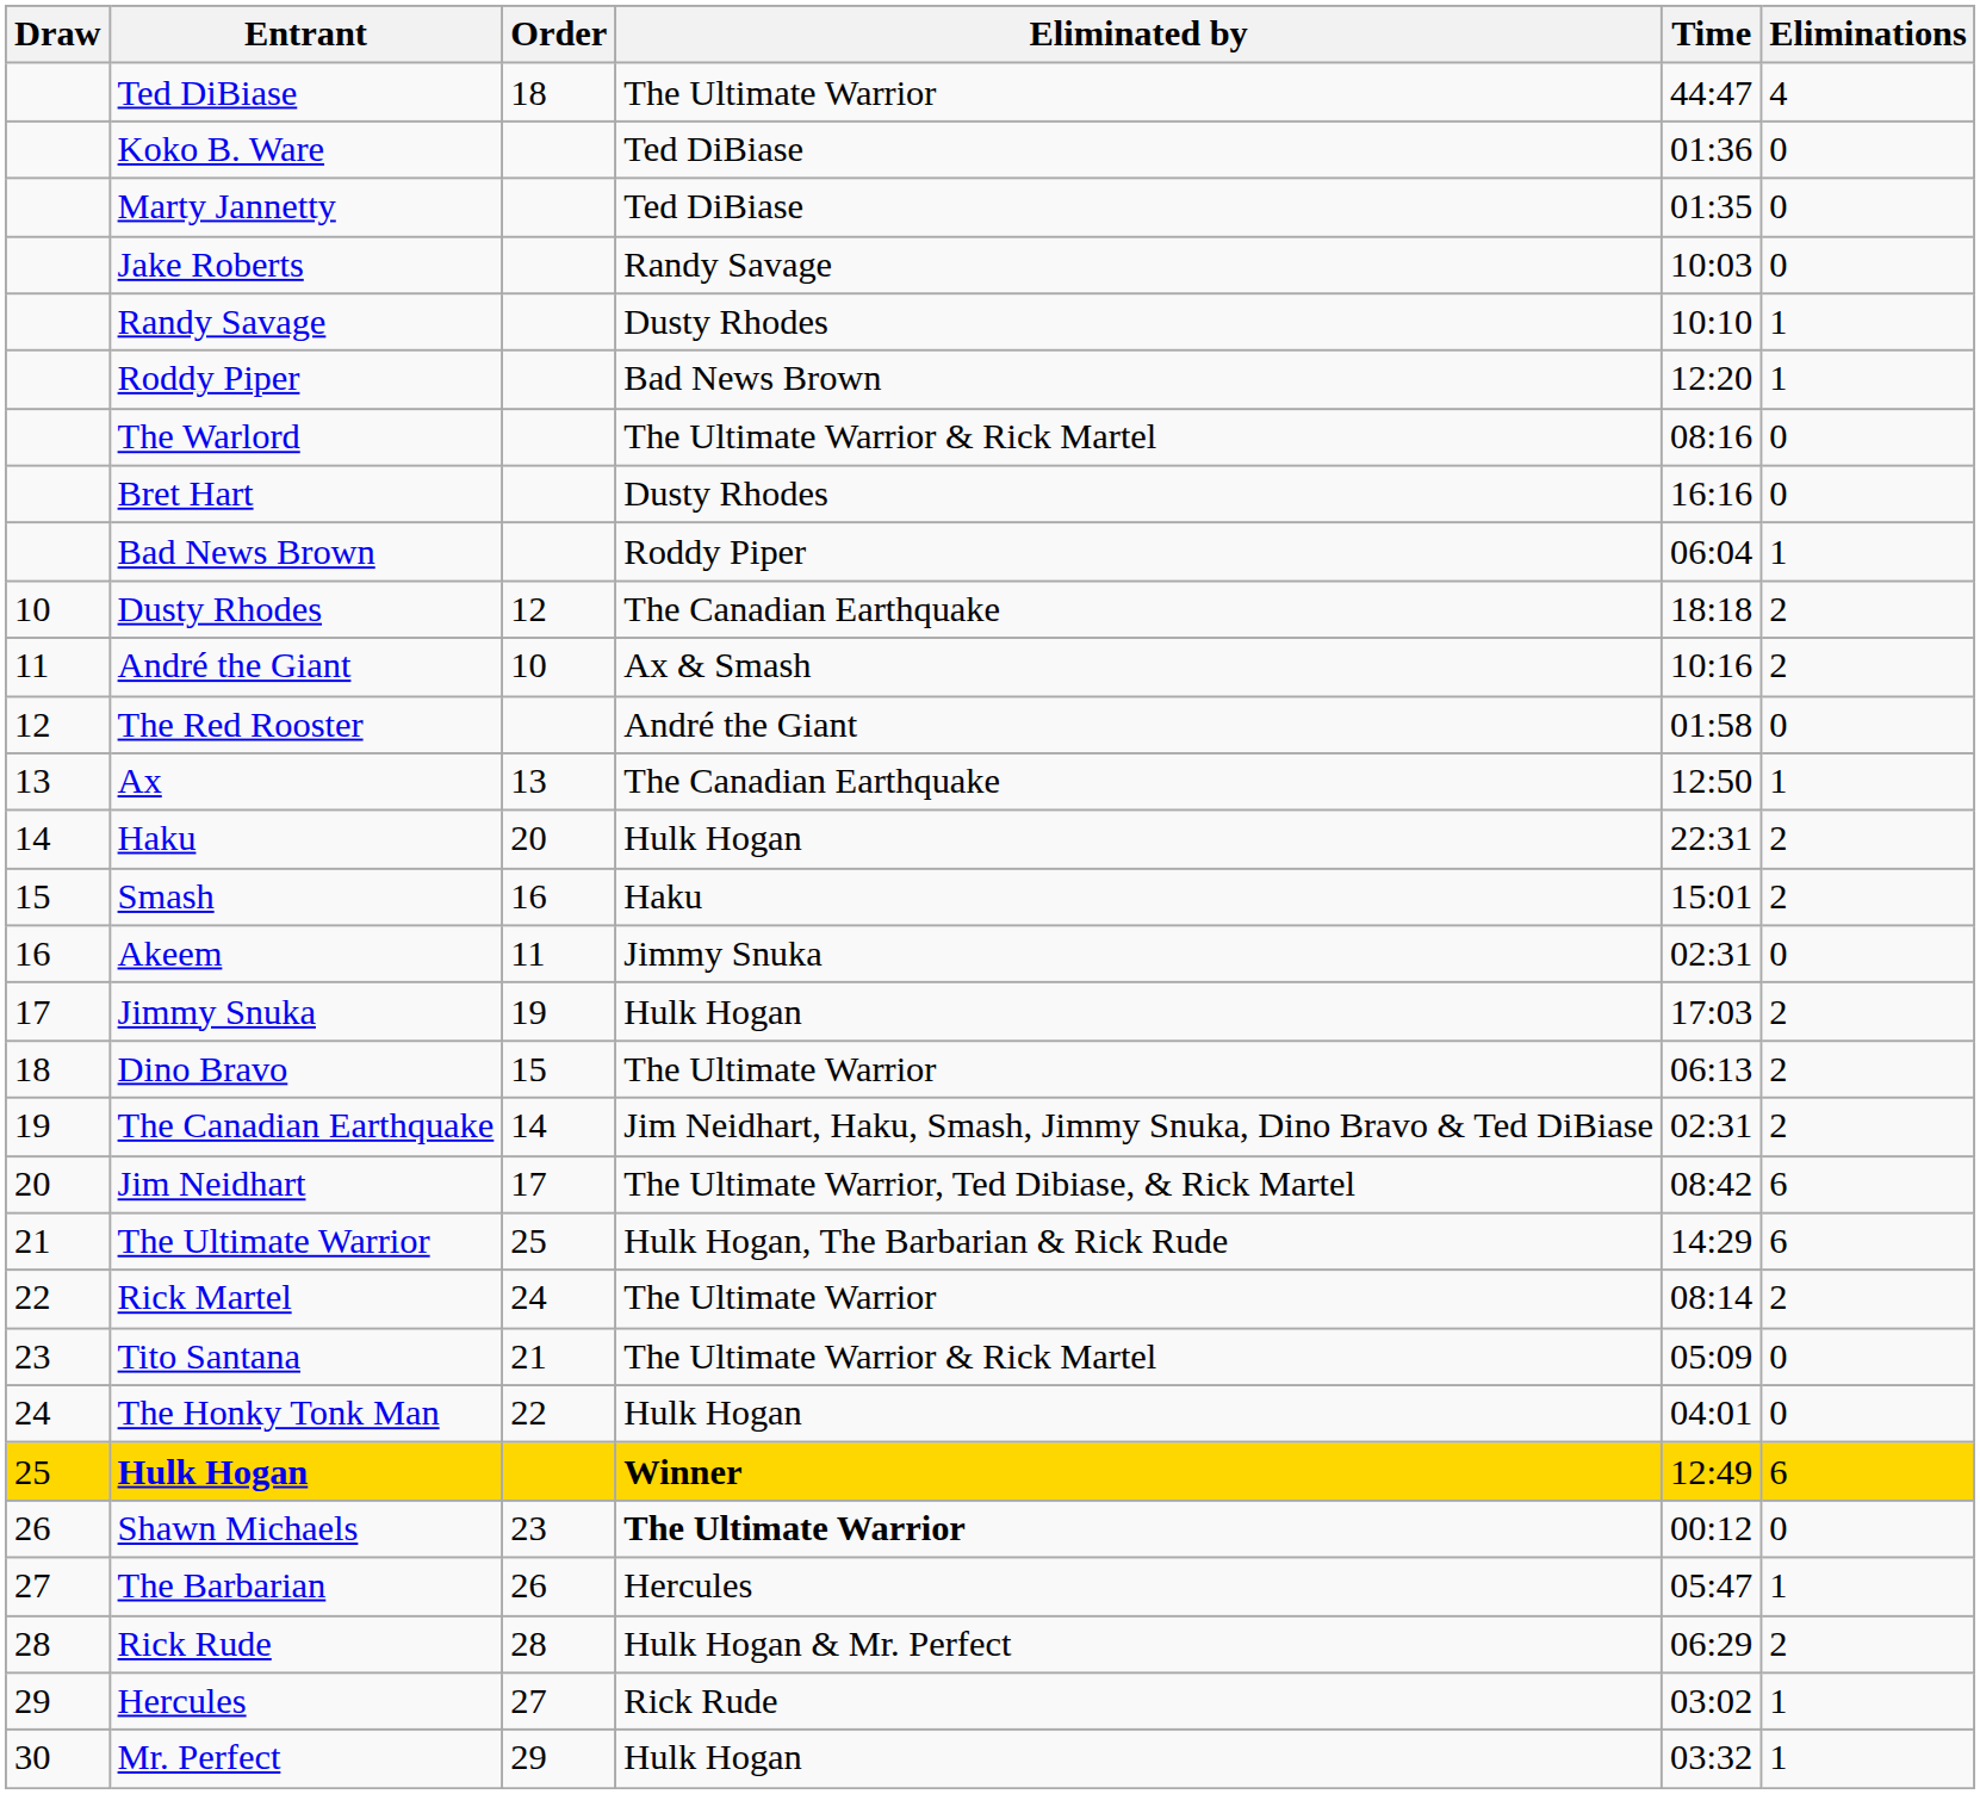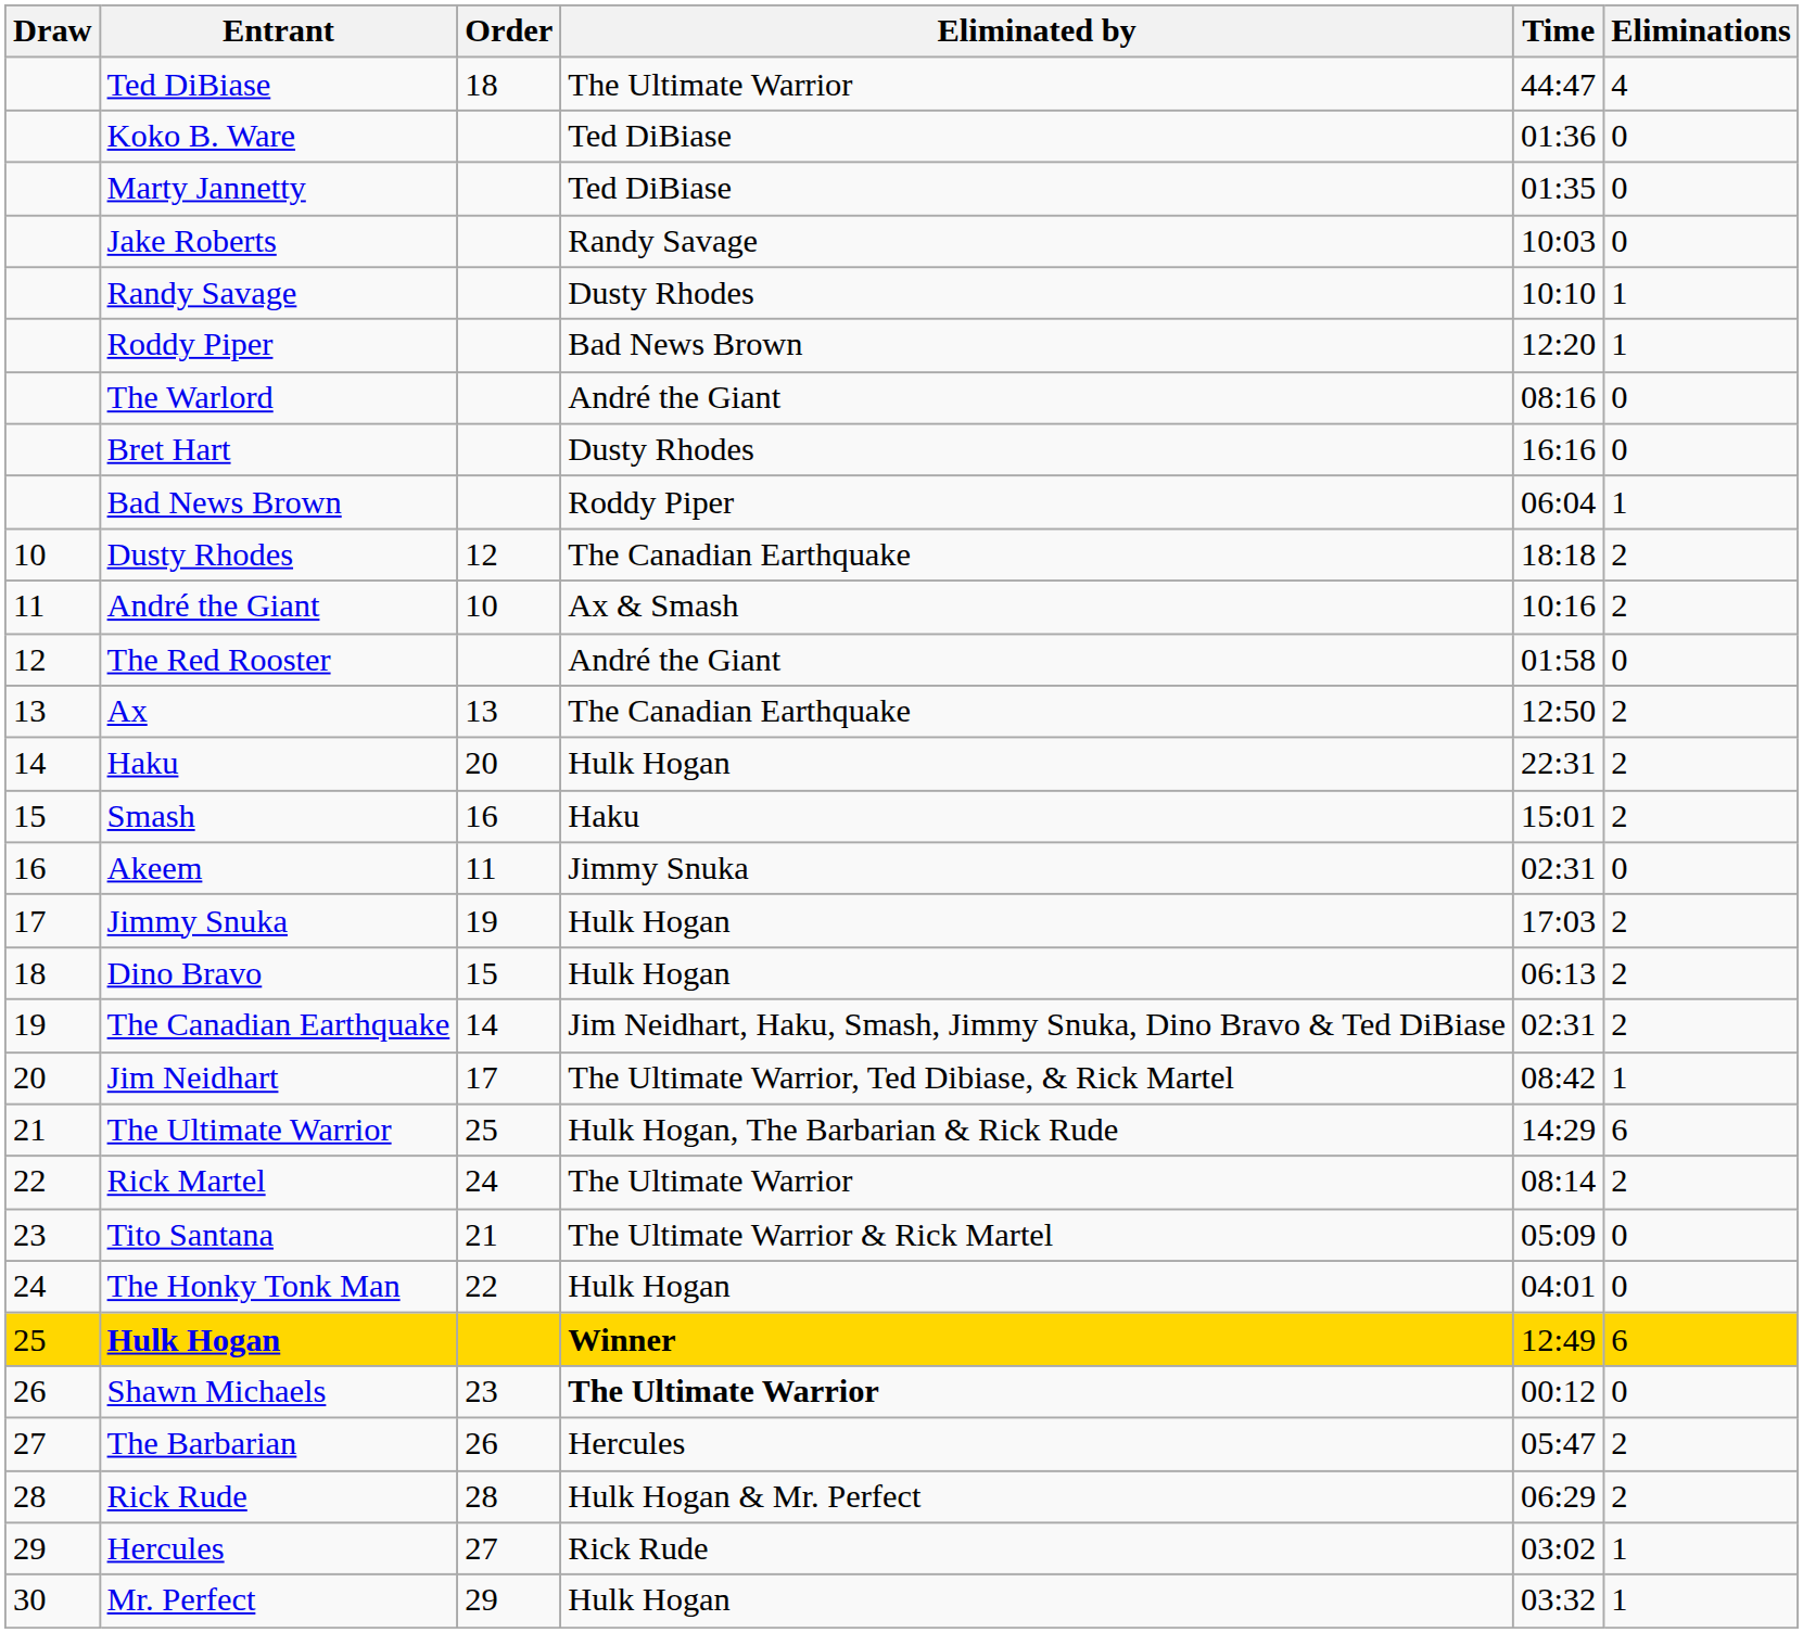 <table class="wikitable sortable">
 <tr>
 <th>Draw</th>
 <th>Entrant</th>
 <th>Order</th>
 <th>Eliminated by</th>
 <th data-sort-type="number">Time</th>
 <th>Eliminations</th>
 </tr>
 <tr>
 <td></td>
 <td><a href='#'>Ted DiBiase</a></td>
 <td>18</td>
 <td>The Ultimate Warrior</td>
 <td>44:47</td>
 <td>4</td>
 </tr>
 <tr>
 <td></td>
 <td><a href='#'>Koko B. Ware</a></td>
 <td></td>
 <td>Ted DiBiase</td>
 <td>01:36</td>
 <td>0</td>
 </tr>
 <tr>
 <td></td>
 <td><a href='#'>Marty Jannetty</a></td>
 <td></td>
 <td>Ted DiBiase</td>
 <td>01:35</td>
 <td>0</td>
 </tr>
 <tr>
 <td></td>
 <td><a href='#'>Jake Roberts</a></td>
 <td></td>
 <td>Randy Savage</td>
 <td>10:03</td>
 <td>0</td>
 </tr>
 <tr>
 <td></td>
 <td><a href='#'>Randy Savage</a></td>
 <td></td>
 <td>Dusty Rhodes</td>
 <td>10:10</td>
 <td>1</td>
 </tr>
 <tr>
 <td></td>
 <td><a href='#'>Roddy Piper</a></td>
 <td></td>
 <td>Bad News Brown</td>
 <td>12:20</td>
 <td>1</td>
 </tr>
 <tr>
 <td></td>
 <td><a href='#'>The Warlord</a></td>
 <td></td>
-<td>The Ultimate Warrior & Rick Martel</td>
+<td>André the Giant</td>
 <td>08:16</td>
 <td>0</td>
 </tr>
 <tr>
 <td></td>
 <td><a href='#'>Bret Hart</a></td>
 <td></td>
 <td>Dusty Rhodes</td>
 <td>16:16</td>
 <td>0</td>
 </tr>
 <tr>
 <td></td>
 <td><a href='#'>Bad News Brown</a></td>
 <td></td>
 <td>Roddy Piper</td>
 <td>06:04</td>
 <td>1</td>
 </tr>
 <tr>
 <td>10</td>
 <td><a href='#'>Dusty Rhodes</a></td>
 <td>12</td>
 <td>The Canadian Earthquake</td>
 <td>18:18</td>
 <td>2</td>
 </tr>
 <tr>
 <td>11</td>
 <td><a href='#'>André the Giant</a></td>
 <td>10</td>
 <td>Ax & Smash</td>
 <td>10:16</td>
 <td>2</td>
 </tr>
 <tr>
 <td>12</td>
 <td><a href='#'>The Red Rooster</a></td>
 <td></td>
 <td>André the Giant</td>
 <td>01:58</td>
 <td>0</td>
 </tr>
 <tr>
 <td>13</td>
 <td><a href='#'>Ax</a></td>
 <td>13</td>
 <td>The Canadian Earthquake</td>
 <td>12:50</td>
-<td>1</td>
+<td>2</td>
 </tr>
 <tr>
 <td>14</td>
 <td><a href='#'>Haku</a></td>
 <td>20</td>
 <td>Hulk Hogan</td>
 <td>22:31</td>
 <td>2</td>
 </tr>
 <tr>
 <td>15</td>
 <td><a href='#'>Smash</a></td>
 <td>16</td>
 <td>Haku</td>
 <td>15:01</td>
 <td>2</td>
 </tr>
 <tr>
 <td>16</td>
 <td><a href='#'>Akeem</a></td>
 <td>11</td>
 <td>Jimmy Snuka</td>
 <td>02:31</td>
 <td>0</td>
 </tr>
 <tr>
 <td>17</td>
 <td><a href='#'>Jimmy Snuka</a></td>
 <td>19</td>
 <td>Hulk Hogan</td>
 <td>17:03</td>
 <td>2</td>
 </tr>
 <tr>
 <td>18</td>
 <td><a href='#'>Dino Bravo</a></td>
 <td>15</td>
-<td>The Ultimate Warrior</td>
+<td>Hulk Hogan</td>
 <td>06:13</td>
 <td>2</td>
 </tr>
 <tr>
 <td>19</td>
 <td><a href='#'>The Canadian Earthquake</a></td>
 <td>14</td>
 <td>Jim Neidhart, Haku, Smash, Jimmy Snuka, Dino Bravo & Ted DiBiase</td>
 <td>02:31</td>
 <td>2</td>
 </tr>
 <tr>
 <td>20</td>
 <td><a href='#'>Jim Neidhart</a></td>
 <td>17</td>
 <td>The Ultimate Warrior, Ted Dibiase,  & Rick Martel</td>
 <td>08:42</td>
-<td>6</td>
+<td>1</td>
 </tr>
 <tr>
 <td>21</td>
 <td><a href='#'>The Ultimate Warrior</a></td>
 <td>25</td>
 <td>Hulk Hogan, The Barbarian & Rick Rude</td>
 <td>14:29</td>
 <td>6</td>
 </tr>
 <tr>
 <td>22</td>
 <td><a href='#'>Rick Martel</a></td>
 <td>24</td>
 <td>The Ultimate Warrior</td>
 <td>08:14</td>
 <td>2</td>
 </tr>
 <tr>
 <td>23</td>
 <td><a href='#'>Tito Santana</a></td>
 <td>21</td>
 <td>The Ultimate Warrior & Rick Martel</td>
 <td>05:09</td>
 <td>0</td>
 </tr>
 <tr>
 <td>24</td>
 <td><a href='#'>The Honky Tonk Man</a></td>
 <td>22</td>
 <td>Hulk Hogan</td>
 <td>04:01</td>
 <td>0</td>
 </tr>
 <tr style="background:Gold">
 <td>25</td>
 <td><strong><a href='#'>Hulk Hogan</a></strong></td>
 <td></td>
 <td><strong>Winner</strong></td>
 <td>12:49</td>
 <td>6</td>
 </tr>
 <tr>
 <td>26</td>
 <td><a href='#'>Shawn Michaels</a></td>
 <td>23</td>
 <td><strong>The Ultimate Warrior</strong></td>
 <td>00:12</td>
 <td>0</td>
 </tr>
 <tr>
 <td>27</td>
 <td><a href='#'>The Barbarian</a></td>
 <td>26</td>
 <td>Hercules</td>
 <td>05:47</td>
-<td>1</td>
+<td>2</td>
 </tr>
 <tr>
 <td>28</td>
 <td><a href='#'>Rick Rude</a></td>
 <td>28</td>
 <td>Hulk Hogan & Mr. Perfect</td>
 <td>06:29</td>
 <td>2</td>
 </tr>
 <tr>
 <td>29</td>
 <td><a href='#'>Hercules</a></td>
 <td>27</td>
 <td>Rick Rude</td>
 <td>03:02</td>
 <td>1</td>
 </tr>
 <tr>
 <td>30</td>
 <td><a href='#'>Mr. Perfect</a></td>
 <td>29</td>
 <td>Hulk Hogan</td>
 <td>03:32</td>
 <td>1</td>
 </tr>
 </table>
